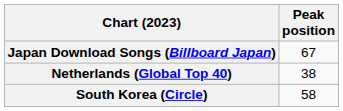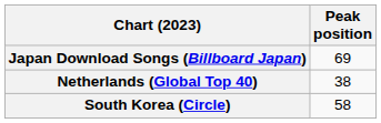 <table class="wikitable plainrowheaders sortable" style="text-align:center">
 <tr>
 <th scope="col">Chart (2023)</th>
 <th scope="col">Peak<br>position</th>
 </tr>
 <tr>
 <th scope="row">Japan Download Songs (<em><a href='#'>Billboard Japan</a></em>)</th>
-<td>67</td>
+<td>69</td>
 </tr>
 <tr>
 <th scope="row">Netherlands (<a href='#'>Global Top 40</a>)</th>
 <td>38</td>
 </tr>
 <tr>
 <th scope="row">South Korea (<a href='#'>Circle</a>)</th>
 <td>58</td>
 </tr>
 </table>
